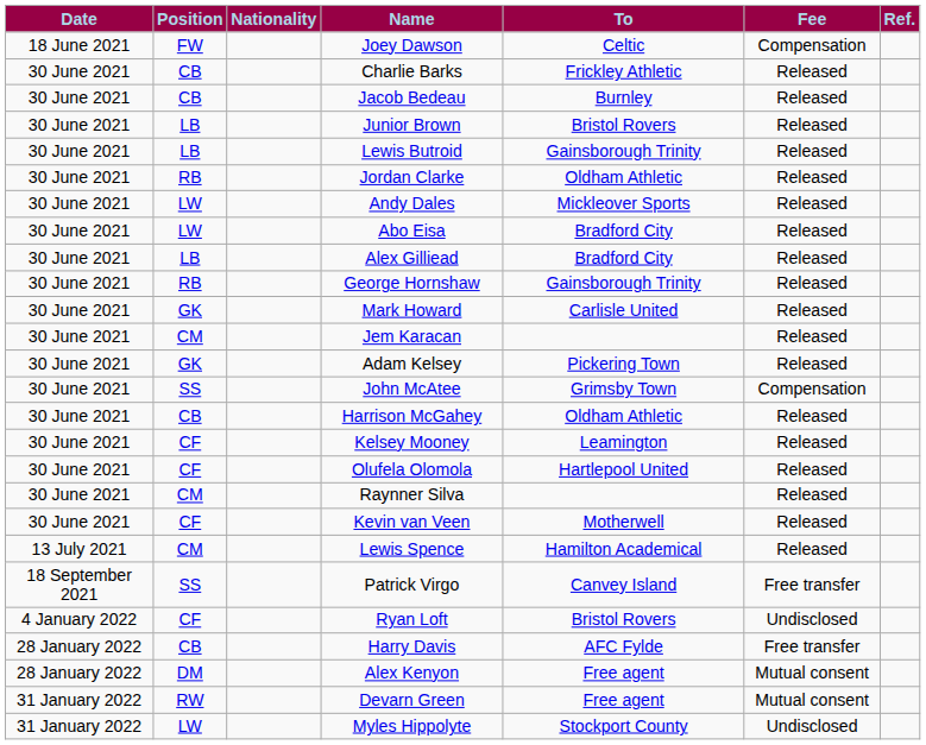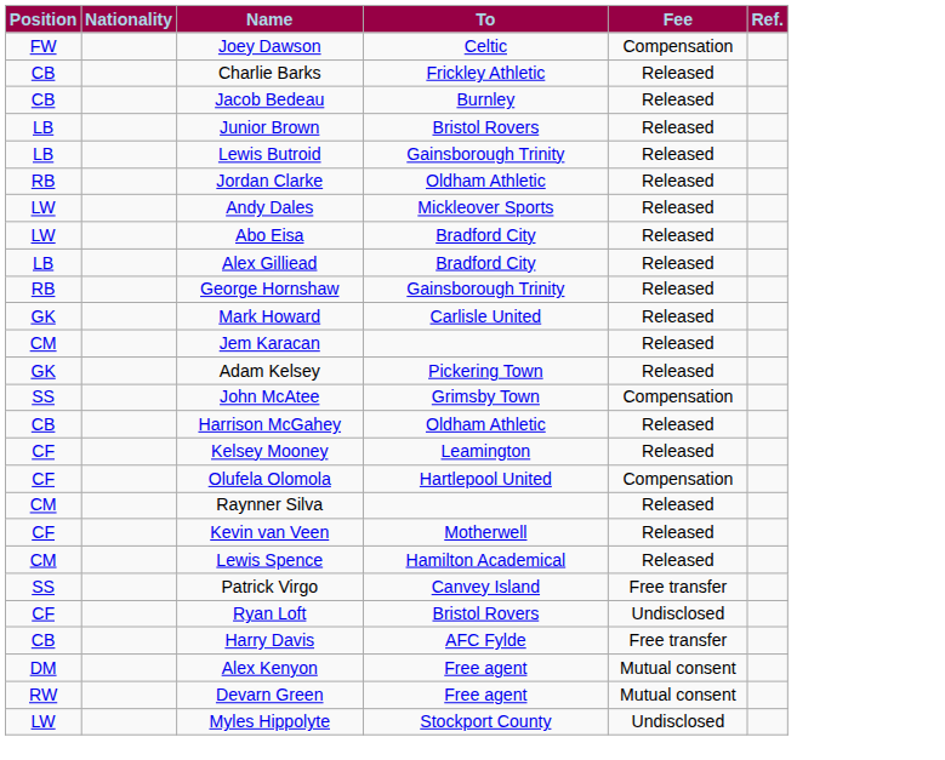 <table class="wikitable"  style="text-align:center; font-size:90%; ">
 <tr>
-<th style="background:#970045; color:#ADD8E6; width:120px;">Date</th>
 <th style="background:#970045; color:#ADD8E6; width:50px;">Position</th>
 <th style="background:#970045; color:#ADD8E6; width:50px;">Nationality</th>
 <th style="background:#970045; color:#ADD8E6; width:150px;">Name</th>
 <th style="background:#970045; color:#ADD8E6; width:200px;">To</th>
 <th style="background:#970045; color:#ADD8E6; width:110px;">Fee</th>
 <th style="background:#970045; color:#ADD8E6; width:25px;">Ref.</th>
 </tr>
 <tr>
-<td>18 June 2021</td>
 <td><a href='#'>FW</a></td>
 <td></td>
 <td><a href='#'>Joey Dawson</a></td>
 <td> <a href='#'>Celtic</a></td>
 <td>Compensation</td>
 <td></td>
 </tr>
 <tr>
-<td>30 June 2021</td>
 <td><a href='#'>CB</a></td>
 <td></td>
 <td>Charlie Barks</td>
 <td> <a href='#'>Frickley Athletic</a></td>
 <td>Released</td>
 <td></td>
 </tr>
 <tr>
-<td>30 June 2021</td>
 <td><a href='#'>CB</a></td>
 <td></td>
 <td><a href='#'>Jacob Bedeau</a></td>
 <td> <a href='#'>Burnley</a></td>
 <td>Released</td>
 <td></td>
 </tr>
 <tr>
-<td>30 June 2021</td>
 <td><a href='#'>LB</a></td>
 <td></td>
 <td><a href='#'>Junior Brown</a></td>
 <td> <a href='#'>Bristol Rovers</a></td>
 <td>Released</td>
 <td></td>
 </tr>
 <tr>
-<td>30 June 2021</td>
 <td><a href='#'>LB</a></td>
 <td></td>
 <td><a href='#'>Lewis Butroid</a></td>
 <td> <a href='#'>Gainsborough Trinity</a></td>
 <td>Released</td>
 <td></td>
 </tr>
 <tr>
-<td>30 June 2021</td>
 <td><a href='#'>RB</a></td>
 <td></td>
 <td><a href='#'>Jordan Clarke</a></td>
 <td> <a href='#'>Oldham Athletic</a></td>
 <td>Released</td>
 <td></td>
 </tr>
 <tr>
-<td>30 June 2021</td>
 <td><a href='#'>LW</a></td>
 <td></td>
 <td><a href='#'>Andy Dales</a></td>
 <td> <a href='#'>Mickleover Sports</a></td>
 <td>Released</td>
 <td></td>
 </tr>
 <tr>
-<td>30 June 2021</td>
 <td><a href='#'>LW</a></td>
 <td></td>
 <td><a href='#'>Abo Eisa</a></td>
 <td> <a href='#'>Bradford City</a></td>
 <td>Released</td>
 <td></td>
 </tr>
 <tr>
-<td>30 June 2021</td>
 <td><a href='#'>LB</a></td>
 <td></td>
 <td><a href='#'>Alex Gilliead</a></td>
 <td> <a href='#'>Bradford City</a></td>
 <td>Released</td>
 <td></td>
 </tr>
 <tr>
-<td>30 June 2021</td>
 <td><a href='#'>RB</a></td>
 <td></td>
 <td><a href='#'>George Hornshaw</a></td>
 <td> <a href='#'>Gainsborough Trinity</a></td>
 <td>Released</td>
 <td></td>
 </tr>
 <tr>
-<td>30 June 2021</td>
 <td><a href='#'>GK</a></td>
 <td></td>
 <td><a href='#'>Mark Howard</a></td>
 <td> <a href='#'>Carlisle United</a></td>
 <td>Released</td>
 <td></td>
 </tr>
 <tr>
-<td>30 June 2021</td>
 <td><a href='#'>CM</a></td>
 <td></td>
 <td><a href='#'>Jem Karacan</a></td>
 <td></td>
 <td>Released</td>
 <td></td>
 </tr>
 <tr>
-<td>30 June 2021</td>
 <td><a href='#'>GK</a></td>
 <td></td>
 <td>Adam Kelsey</td>
 <td> <a href='#'>Pickering Town</a></td>
 <td>Released</td>
 <td></td>
 </tr>
 <tr>
-<td>30 June 2021</td>
 <td><a href='#'>SS</a></td>
 <td></td>
 <td><a href='#'>John McAtee</a></td>
 <td> <a href='#'>Grimsby Town</a></td>
 <td>Compensation</td>
 <td></td>
 </tr>
 <tr>
-<td>30 June 2021</td>
 <td><a href='#'>CB</a></td>
 <td></td>
 <td><a href='#'>Harrison McGahey</a></td>
 <td> <a href='#'>Oldham Athletic</a></td>
 <td>Released</td>
 <td></td>
 </tr>
 <tr>
-<td>30 June 2021</td>
 <td><a href='#'>CF</a></td>
 <td></td>
 <td><a href='#'>Kelsey Mooney</a></td>
 <td> <a href='#'>Leamington</a></td>
 <td>Released</td>
 <td></td>
 </tr>
 <tr>
-<td>30 June 2021</td>
 <td><a href='#'>CF</a></td>
 <td></td>
 <td><a href='#'>Olufela Olomola</a></td>
 <td> <a href='#'>Hartlepool United</a></td>
-<td>Released</td>
+<td>Compensation</td>
 <td></td>
 </tr>
 <tr>
-<td>30 June 2021</td>
 <td><a href='#'>CM</a></td>
 <td></td>
 <td>Raynner Silva</td>
 <td></td>
 <td>Released</td>
 <td></td>
 </tr>
 <tr>
-<td>30 June 2021</td>
 <td><a href='#'>CF</a></td>
 <td></td>
 <td><a href='#'>Kevin van Veen</a></td>
 <td> <a href='#'>Motherwell</a></td>
 <td>Released</td>
 <td></td>
 </tr>
 <tr>
-<td>13 July 2021</td>
 <td><a href='#'>CM</a></td>
 <td></td>
 <td><a href='#'>Lewis Spence</a></td>
 <td> <a href='#'>Hamilton Academical</a></td>
 <td>Released</td>
 <td></td>
 </tr>
 <tr>
-<td>18 September 2021</td>
 <td><a href='#'>SS</a></td>
 <td></td>
 <td>Patrick Virgo</td>
 <td> <a href='#'>Canvey Island</a></td>
 <td>Free transfer</td>
 <td></td>
 </tr>
 <tr>
-<td>4 January 2022</td>
 <td><a href='#'>CF</a></td>
 <td></td>
 <td><a href='#'>Ryan Loft</a></td>
 <td> <a href='#'>Bristol Rovers</a></td>
 <td>Undisclosed</td>
 <td></td>
 </tr>
 <tr>
-<td>28 January 2022</td>
 <td><a href='#'>CB</a></td>
 <td></td>
 <td><a href='#'>Harry Davis</a></td>
 <td> <a href='#'>AFC Fylde</a></td>
 <td>Free transfer</td>
 <td></td>
 </tr>
 <tr>
-<td>28 January 2022</td>
 <td><a href='#'>DM</a></td>
 <td></td>
 <td><a href='#'>Alex Kenyon</a></td>
 <td> <a href='#'>Free agent</a></td>
 <td>Mutual consent</td>
 <td></td>
 </tr>
 <tr>
-<td>31 January 2022</td>
 <td><a href='#'>RW</a></td>
 <td></td>
 <td><a href='#'>Devarn Green</a></td>
 <td> <a href='#'>Free agent</a></td>
 <td>Mutual consent</td>
 <td></td>
 </tr>
 <tr>
-<td>31 January 2022</td>
 <td><a href='#'>LW</a></td>
 <td></td>
 <td><a href='#'>Myles Hippolyte</a></td>
 <td> <a href='#'>Stockport County</a></td>
 <td>Undisclosed</td>
 <td></td>
 </tr>
 </table>
